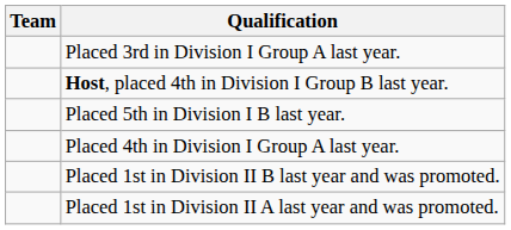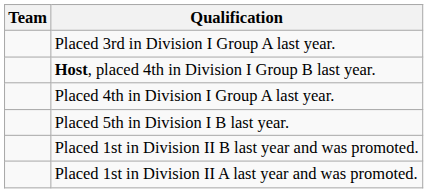 <table class="wikitable">
 <tr>
 <th>Team</th>
 <th>Qualification</th>
 </tr>
 <tr>
 <td></td>
 <td>Placed 3rd in Division I Group A last year.</td>
 </tr>
 <tr>
 <td></td>
 <td><strong>Host</strong>, placed 4th in Division I Group B last year.</td>
 </tr>
 <tr>
 <td></td>
-<td>Placed 5th in Division I B last year.</td>
+<td>Placed 4th in Division I Group A last year.</td>
 </tr>
 <tr>
 <td></td>
-<td>Placed 4th in Division I Group A last year.</td>
+<td>Placed 5th in Division I B last year.</td>
 </tr>
 <tr>
 <td></td>
 <td>Placed 1st in Division II B last year and was promoted.</td>
 </tr>
 <tr>
 <td></td>
 <td>Placed 1st in Division II A last year and was promoted.</td>
 </tr>
 </table>
